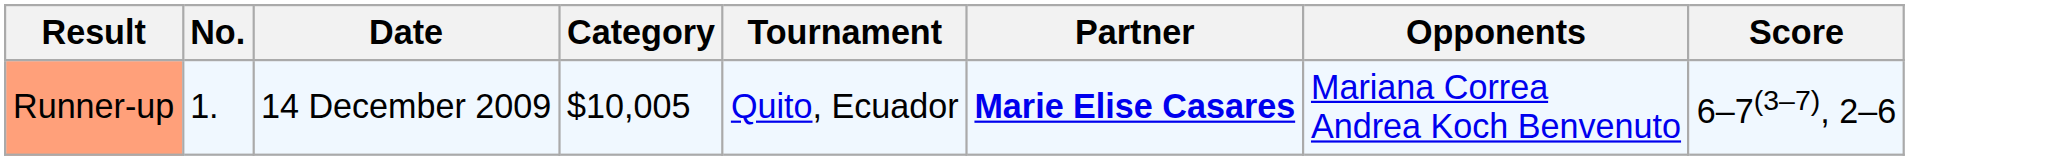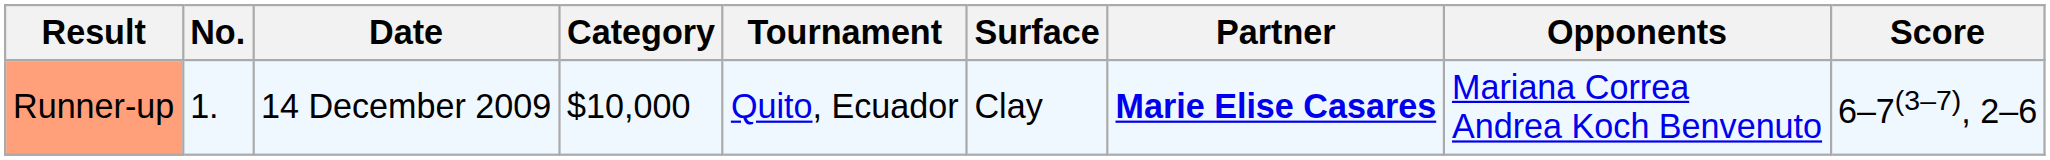 <table class="sortable wikitable" style=font-size:97%>
 <tr>
 <th>Result</th>
 <th>No.</th>
 <th>Date</th>
 <th>Category</th>
 <th>Tournament</th>
+<th>Surface</th>
 <th>Partner</th>
 <th>Opponents</th>
 <th>Score</th>
 </tr>
 <tr style="background:#f0f8ff;">
 <td style="background:#ffa07a;">Runner-up</td>
 <td>1.</td>
 <td>14 December 2009</td>
-<td>$10,005</td>
+<td>$10,000</td>
 <td><a href='#'>Quito</a>, Ecuador</td>
+<td>Clay</td>
 <td><strong> <a href='#'>Marie Elise Casares</a></strong></td>
 <td> <a href='#'>Mariana Correa</a> <br>  <a href='#'>Andrea Koch Benvenuto</a></td>
 <td>6–7<sup>(3–7)</sup>, 2–6</td>
 </tr>
 </table>
